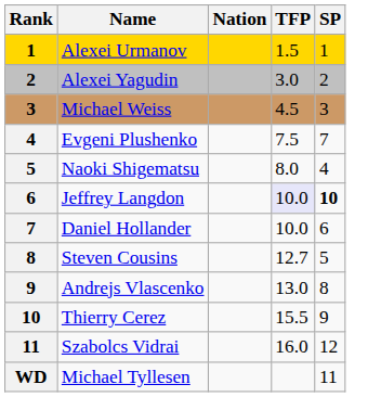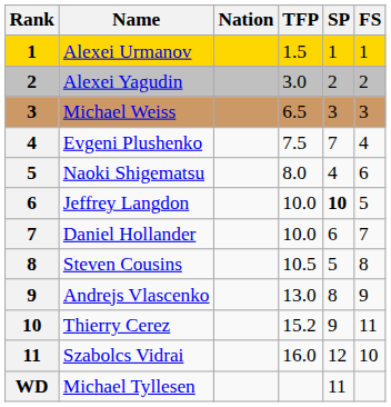 <table class="wikitable">
 <tr>
 <th>Rank</th>
 <th>Name</th>
 <th>Nation</th>
 <th>TFP</th>
 <th>SP</th>
+<th>FS</th>
 </tr>
 <tr bgcolor="gold">
 <td align="center"><strong>1</strong></td>
 <td><a href='#'>Alexei Urmanov</a></td>
 <td></td>
 <td>1.5</td>
+<td>1</td>
 <td>1</td>
 </tr>
 <tr bgcolor="silver">
 <td align="center"><strong>2</strong></td>
 <td><a href='#'>Alexei Yagudin</a></td>
 <td></td>
 <td>3.0</td>
 <td>2</td>
+<td>2</td>
 </tr>
 <tr bgcolor="cc9966">
 <td align="center"><strong>3</strong></td>
 <td><a href='#'>Michael Weiss</a></td>
 <td></td>
-<td>4.5</td>
+<td>6.5</td>
+<td>3</td>
 <td>3</td>
 </tr>
 <tr>
 <th>4</th>
 <td><a href='#'>Evgeni Plushenko</a></td>
 <td></td>
 <td>7.5</td>
 <td>7</td>
+<td>4</td>
 </tr>
 <tr>
 <th>5</th>
 <td><a href='#'>Naoki Shigematsu</a></td>
 <td></td>
 <td>8.0</td>
 <td>4</td>
+<td>6</td>
 </tr>
 <tr>
 <th>6</th>
 <td><a href='#'>Jeffrey Langdon</a></td>
 <td></td>
-<td style="background: lavender;">10.0</td>
+<td>10.0</td>
 <td><strong>10</strong></td>
+<td>5</td>
 </tr>
 <tr>
 <th>7</th>
 <td><a href='#'>Daniel Hollander</a></td>
 <td></td>
 <td>10.0</td>
 <td>6</td>
+<td>7</td>
 </tr>
 <tr>
 <th>8</th>
 <td><a href='#'>Steven Cousins</a></td>
 <td></td>
-<td>12.7</td>
+<td>10.5</td>
 <td>5</td>
+<td>8</td>
 </tr>
 <tr>
 <th>9</th>
 <td><a href='#'>Andrejs Vlascenko</a></td>
 <td></td>
 <td>13.0</td>
 <td>8</td>
+<td>9</td>
 </tr>
 <tr>
 <th>10</th>
 <td><a href='#'>Thierry Cerez</a></td>
 <td></td>
-<td>15.5</td>
+<td>15.2</td>
 <td>9</td>
+<td>11</td>
 </tr>
 <tr>
 <th>11</th>
 <td><a href='#'>Szabolcs Vidrai</a></td>
 <td></td>
 <td>16.0</td>
 <td>12</td>
+<td>10</td>
 </tr>
 <tr>
 <th>WD</th>
 <td><a href='#'>Michael Tyllesen</a></td>
 <td></td>
 <td></td>
 <td>11</td>
+<td></td>
 </tr>
 </table>
